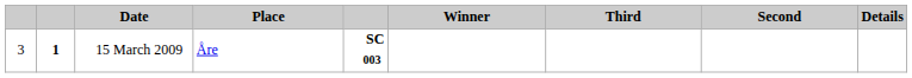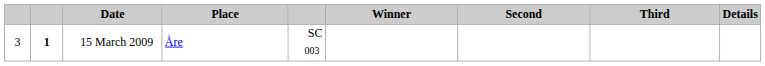 <table class="wikitable plainrowheaders" style="background:#fff; font-size:86%; line-height:16px; border:grey solid 1px; border-collapse:collapse;">
 <tr style="background:#ccc; text-align:center;">
 <td align="center" width="30"></td>
 <td align="center" width="40"></td>
 <td align="center" width="135"><strong>Date</strong></td>
 <td align="center" width="180"><strong>Place</strong></td>
 <td align="center" width="42"></td>
 <td align="center" width="185"><strong>Winner</strong></td>
+<td align="center" width="185"><strong>Second</strong></td>
 <td align="center" width="185"><strong>Third</strong></td>
-<td align="center" width="185"><strong>Second</strong></td>
 <td align="center" width="10"><strong>Details</strong></td>
 </tr>
 <tr>
 <td align=center>3</td>
 <td align=center><strong>1</strong></td>
 <td align=right>15 March 2009  </td>
 <td> <a href='#'>Åre</a></td>
-<td align=right><strong>SC <sub>003</sub> </strong></td>
+<td align=right>SC <sub>003</sub> </td>
 <td></td>
 <td></td>
 <td></td>
 <td></td>
 </tr>
 </table>
